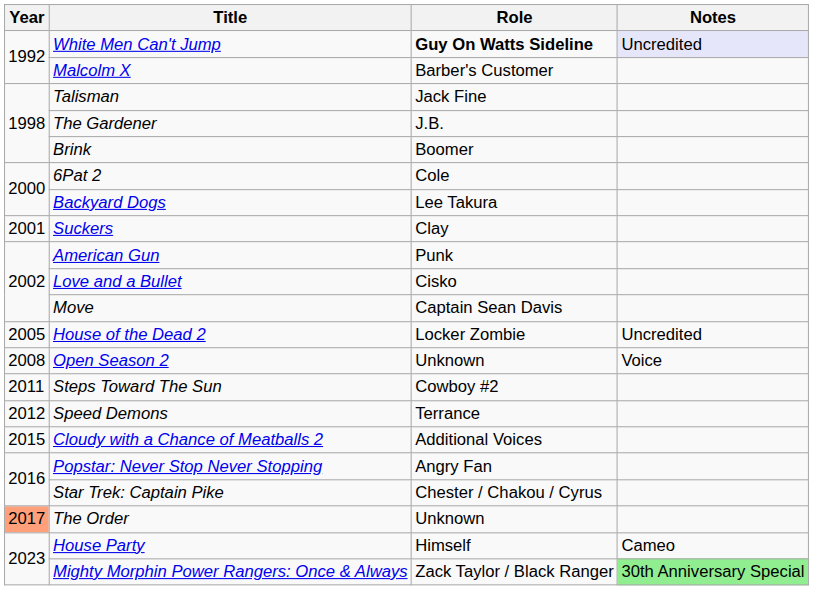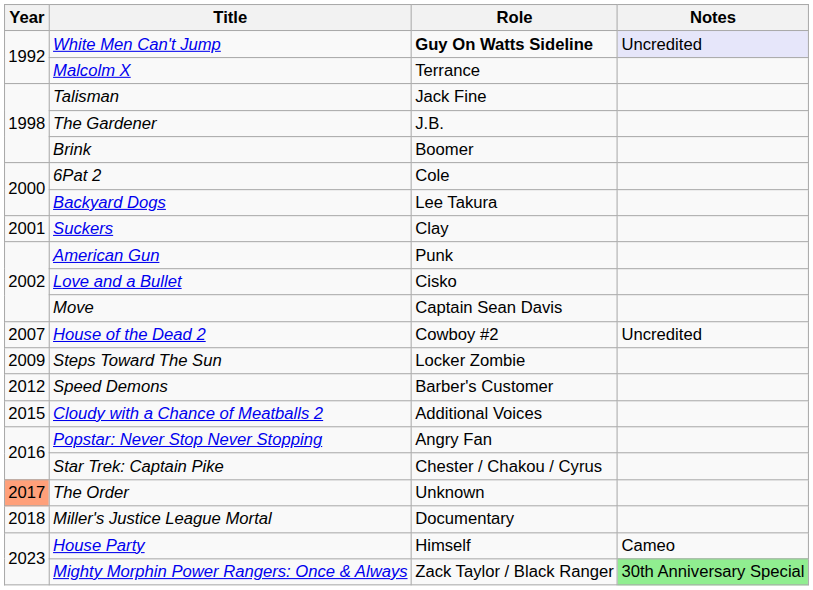 <table class="wikitable sortable">
 <tr>
 <th>Year</th>
 <th>Title</th>
 <th>Role</th>
 <th class="unsortable">Notes</th>
 </tr>
 <tr>
 <td rowspan="2">1992</td>
 <td><em><a href='#'>White Men Can't Jump</a></em></td>
 <td><strong>Guy On Watts Sideline</strong></td>
 <td style="background: lavender;">Uncredited</td>
 </tr>
 <tr>
 <td><em><a href='#'>Malcolm X</a></em></td>
-<td>Barber's Customer</td>
+<td>Terrance</td>
 <td></td>
 </tr>
 <tr>
 <td rowspan="3">1998</td>
 <td><em>Talisman</em></td>
 <td>Jack Fine</td>
 <td></td>
 </tr>
 <tr>
 <td><em>The Gardener</em></td>
 <td>J.B.</td>
 <td></td>
 </tr>
 <tr>
 <td><em>Brink</em></td>
 <td>Boomer</td>
 <td></td>
 </tr>
 <tr>
 <td rowspan="2">2000</td>
 <td><em>6Pat 2</em></td>
 <td>Cole</td>
 <td></td>
 </tr>
 <tr>
 <td><em><a href='#'>Backyard Dogs</a></em></td>
 <td>Lee Takura</td>
 <td></td>
 </tr>
 <tr>
 <td>2001</td>
 <td><em><a href='#'>Suckers</a></em></td>
 <td>Clay</td>
 <td></td>
 </tr>
 <tr>
 <td rowspan="3">2002</td>
 <td><em><a href='#'>American Gun</a></em></td>
 <td>Punk</td>
 <td></td>
 </tr>
 <tr>
 <td><em><a href='#'>Love and a Bullet</a></em></td>
 <td>Cisko</td>
 <td></td>
 </tr>
 <tr>
 <td><em>Move</em></td>
 <td>Captain Sean Davis</td>
 <td></td>
 </tr>
 <tr>
-<td>2005</td>
+<td>2007</td>
 <td><em><a href='#'>House of the Dead 2</a></em></td>
-<td>Locker Zombie</td>
+<td>Cowboy #2</td>
 <td>Uncredited</td>
 </tr>
 <tr>
-<td>2008</td>
-<td><em><a href='#'>Open Season 2</a></em></td>
-<td>Unknown</td>
-<td>Voice</td>
-</tr>
-<tr>
-<td>2011</td>
+<td>2009</td>
 <td><em>Steps Toward The Sun</em></td>
-<td>Cowboy #2</td>
+<td>Locker Zombie</td>
 <td></td>
 </tr>
 <tr>
 <td>2012</td>
 <td><em>Speed Demons</em></td>
-<td>Terrance</td>
+<td>Barber's Customer</td>
 <td></td>
 </tr>
 <tr>
 <td>2015</td>
 <td><em><a href='#'>Cloudy with a Chance of Meatballs 2</a></em></td>
 <td>Additional Voices</td>
 <td></td>
 </tr>
 <tr>
 <td rowspan="2">2016</td>
 <td><em><a href='#'>Popstar: Never Stop Never Stopping</a></em></td>
 <td>Angry Fan</td>
 <td></td>
 </tr>
 <tr>
 <td><em>Star Trek: Captain Pike</em></td>
 <td>Chester / Chakou / Cyrus</td>
 <td></td>
 </tr>
 <tr>
 <td style="background: lightsalmon;">2017</td>
 <td><em>The Order</em></td>
 <td>Unknown</td>
 <td></td>
 </tr>
 <tr>
+<td>2018</td>
+<td><em>Miller's Justice League Mortal</em></td>
+<td>Documentary</td>
+<td></td>
+</tr>
+<tr>
 <td rowspan="2">2023</td>
 <td><em><a href='#'>House Party</a></em></td>
 <td>Himself</td>
 <td>Cameo</td>
 </tr>
 <tr>
 <td><em><a href='#'>Mighty Morphin Power Rangers: Once & Always</a></em></td>
 <td>Zack Taylor / Black Ranger</td>
 <td style="background: lightgreen;">30th Anniversary Special</td>
 </tr>
 </table>
